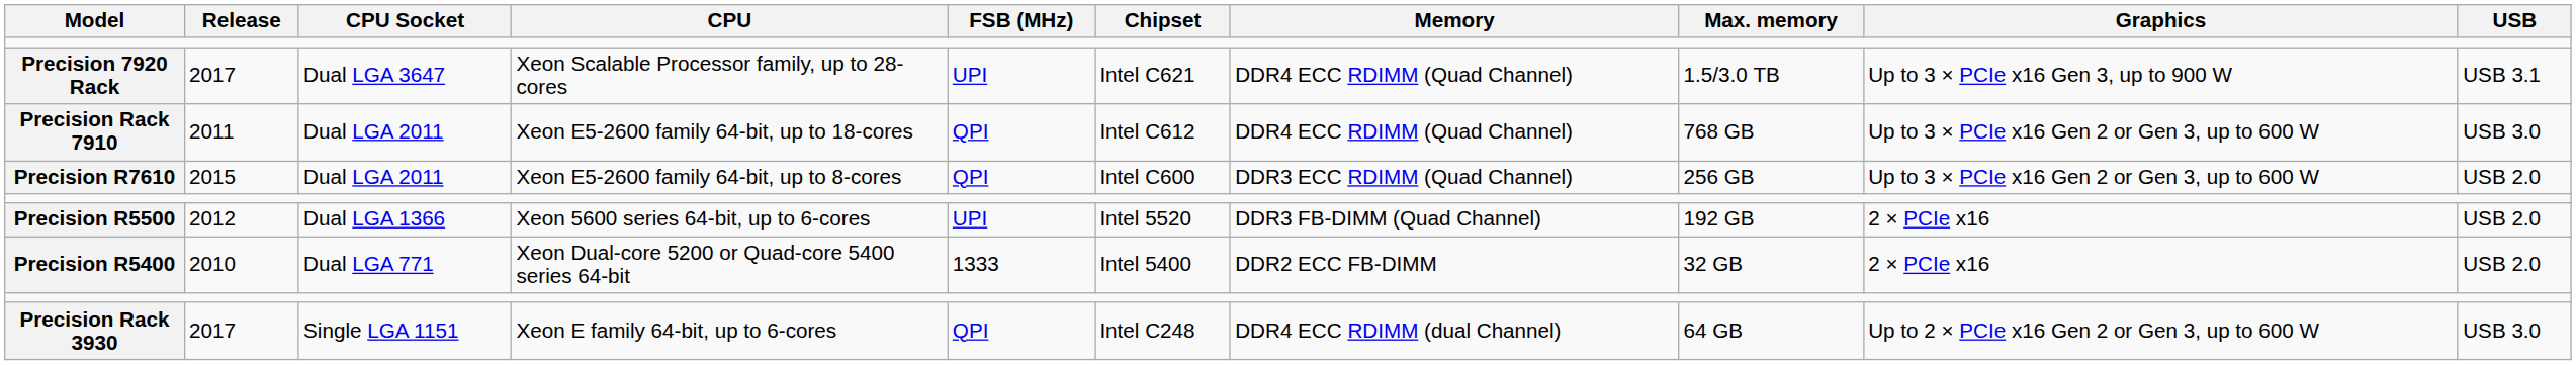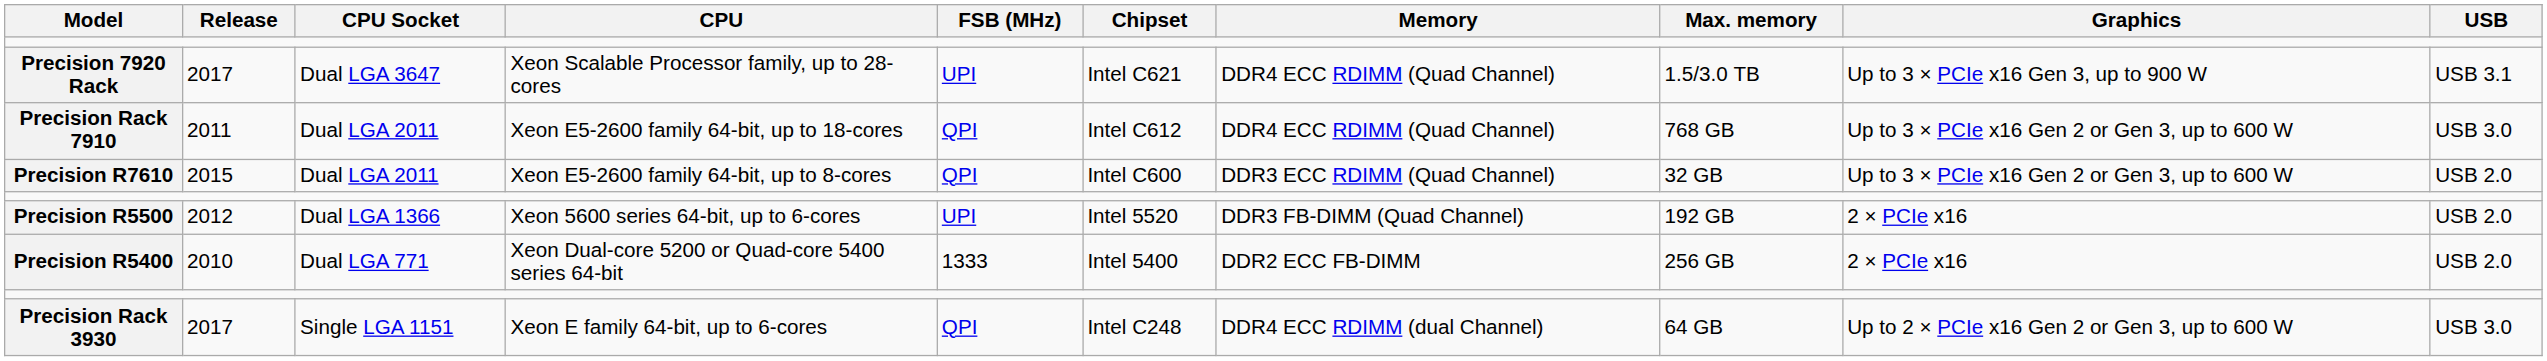 <table class="wikitable">
 <tr>
 <th style="width:7%">Model</th>
 <th>Release</th>
 <th>CPU Socket</th>
 <th style="width:17%">CPU</th>
 <th>FSB (MHz)</th>
 <th>Chipset</th>
 <th>Memory</th>
 <th>Max. memory</th>
 <th>Graphics</th>
 <th>USB</th>
 </tr>
 <tr>
 <td colspan="10"></td>
 </tr>
 <tr>
 <th>Precision 7920 Rack</th>
 <td>2017</td>
 <td>Dual <a href='#'>LGA 3647</a></td>
 <td>Xeon Scalable Processor family, up to 28-cores</td>
 <td><a href='#'>UPI</a></td>
 <td>Intel C621</td>
 <td>DDR4 ECC <a href='#'>RDIMM</a> (Quad Channel)</td>
 <td>1.5/3.0 TB</td>
 <td>Up to 3 × <a href='#'>PCIe</a> x16 Gen 3, up to 900 W</td>
 <td>USB 3.1</td>
 </tr>
 <tr>
 <th>Precision Rack 7910</th>
 <td>2011</td>
 <td>Dual <a href='#'>LGA 2011</a></td>
 <td>Xeon E5-2600 family 64-bit, up to 18-cores</td>
 <td><a href='#'>QPI</a></td>
 <td>Intel C612</td>
 <td>DDR4 ECC <a href='#'>RDIMM</a> (Quad Channel)</td>
 <td>768 GB</td>
 <td>Up to 3 × <a href='#'>PCIe</a> x16 Gen 2 or Gen 3, up to 600 W</td>
 <td>USB 3.0</td>
 </tr>
 <tr>
 <th>Precision R7610</th>
 <td>2015</td>
 <td>Dual <a href='#'>LGA 2011</a></td>
 <td>Xeon E5-2600 family 64-bit, up to 8-cores</td>
 <td><a href='#'>QPI</a></td>
 <td>Intel C600</td>
 <td>DDR3 ECC <a href='#'>RDIMM</a> (Quad Channel)</td>
-<td>256 GB</td>
+<td>32 GB</td>
 <td>Up to 3 × <a href='#'>PCIe</a> x16 Gen 2 or Gen 3, up to 600 W</td>
 <td>USB 2.0</td>
 </tr>
 <tr>
 <td colspan="10"></td>
 </tr>
 <tr>
 <th>Precision R5500</th>
 <td>2012</td>
 <td>Dual <a href='#'>LGA 1366</a></td>
 <td>Xeon 5600 series 64-bit, up to 6-cores</td>
 <td><a href='#'>UPI</a></td>
 <td>Intel 5520</td>
 <td>DDR3 FB-DIMM (Quad Channel)</td>
 <td>192 GB</td>
 <td>2 × <a href='#'>PCIe</a> x16</td>
 <td>USB 2.0</td>
 </tr>
 <tr>
 <th>Precision R5400</th>
 <td>2010</td>
 <td>Dual <a href='#'>LGA 771</a></td>
 <td>Xeon Dual-core 5200 or Quad-core 5400 series 64-bit</td>
 <td>1333</td>
 <td>Intel 5400</td>
 <td>DDR2 ECC FB-DIMM</td>
-<td>32 GB</td>
+<td>256 GB</td>
 <td>2 × <a href='#'>PCIe</a> x16</td>
 <td>USB 2.0</td>
 </tr>
 <tr>
 <td colspan="10"></td>
 </tr>
 <tr>
 <th>Precision Rack 3930</th>
 <td>2017</td>
 <td>Single <a href='#'>LGA 1151</a></td>
 <td>Xeon E family 64-bit, up to 6-cores</td>
 <td><a href='#'>QPI</a></td>
 <td>Intel C248</td>
 <td>DDR4 ECC <a href='#'>RDIMM</a> (dual Channel)</td>
 <td>64 GB</td>
 <td>Up to 2 × <a href='#'>PCIe</a> x16 Gen 2 or Gen 3, up to 600 W</td>
 <td>USB 3.0</td>
 </tr>
 </table>
